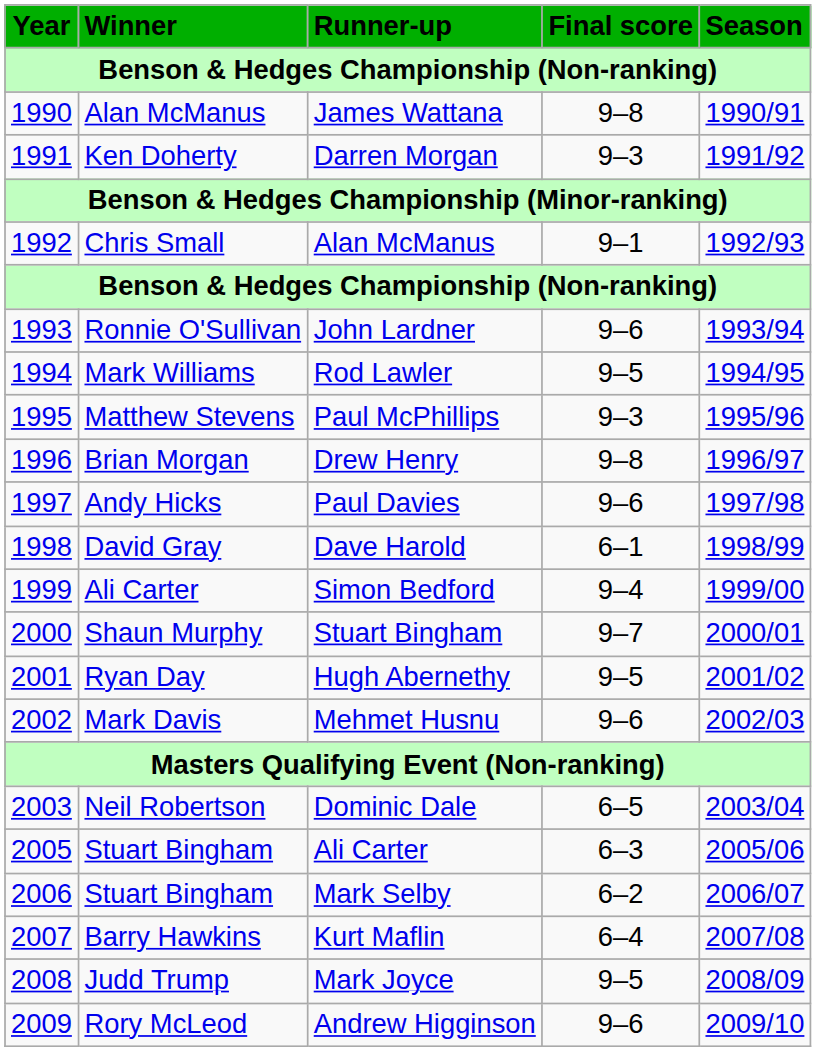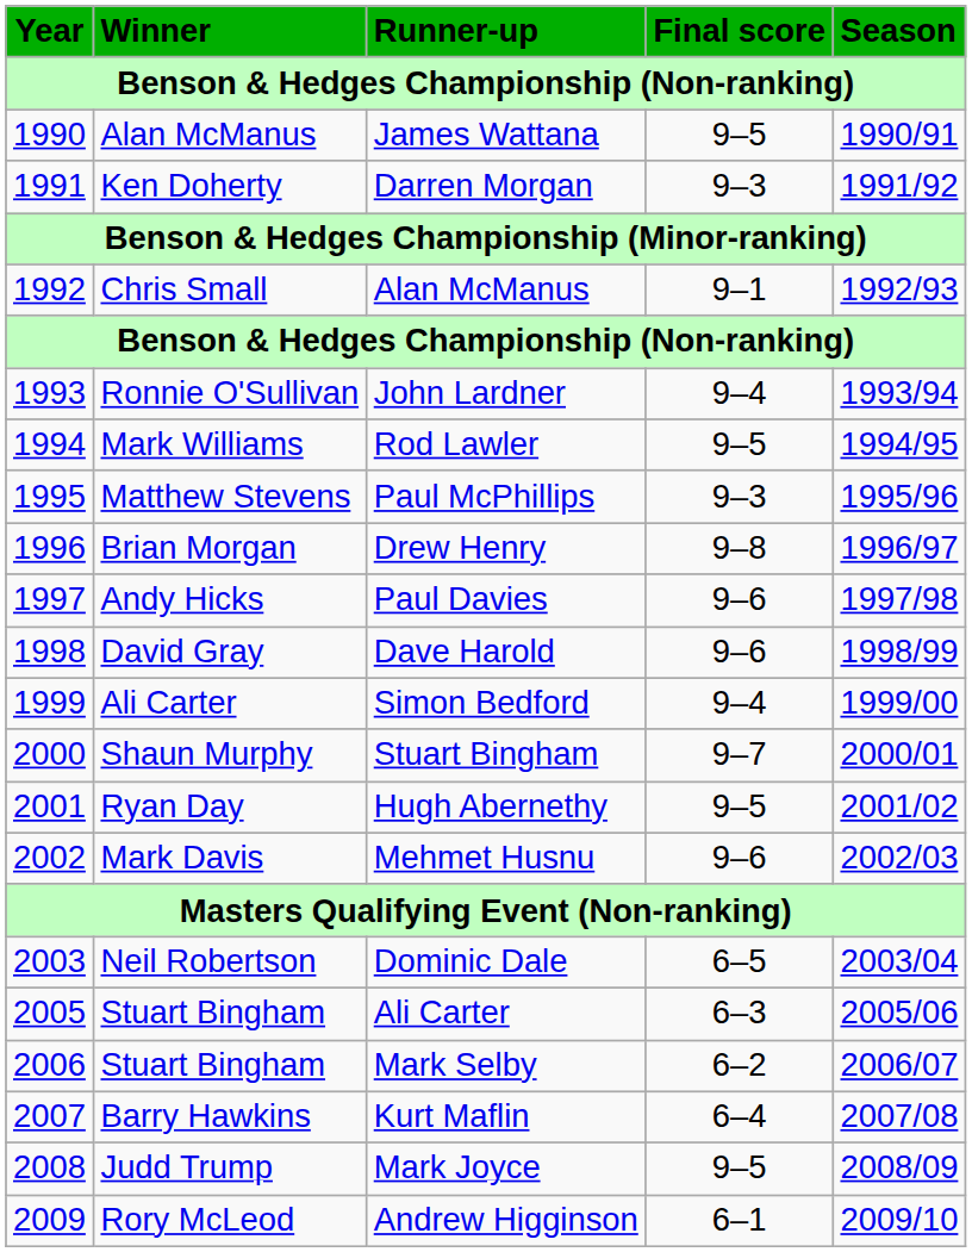 <table class="wikitable" style="margin: auto">
 <tr>
 <th style="text-align: center; background-color: #00af00">Year</th>
 <th style="text-align: left; background-color: #00af00">Winner</th>
 <th style="text-align: left; background-color: #00af00">Runner-up</th>
 <th style="text-align: left; background-color: #00af00">Final score</th>
 <th style="text-align: left; background-color: #00af00">Season</th>
 </tr>
 <tr>
 <th colspan=5 style="text-align: center; background-color: #c0ffc0">Benson & Hedges Championship (Non-ranking)</th>
 </tr>
 <tr>
 <td><a href='#'>1990</a></td>
 <td> <a href='#'>Alan McManus</a></td>
 <td> <a href='#'>James Wattana</a></td>
-<td style="text-align: center">9–8</td>
+<td style="text-align: center">9–5</td>
 <td><a href='#'>1990/91</a></td>
 </tr>
 <tr>
 <td><a href='#'>1991</a></td>
 <td> <a href='#'>Ken Doherty</a></td>
 <td> <a href='#'>Darren Morgan</a></td>
 <td style="text-align: center">9–3</td>
 <td><a href='#'>1991/92</a></td>
 </tr>
 <tr>
 <th colspan=5 style="text-align: center; background-color: #c0ffc0">Benson & Hedges Championship (Minor-ranking)</th>
 </tr>
 <tr>
 <td><a href='#'>1992</a></td>
 <td> <a href='#'>Chris Small</a></td>
 <td> <a href='#'>Alan McManus</a></td>
 <td style="text-align: center">9–1</td>
 <td><a href='#'>1992/93</a></td>
 </tr>
 <tr>
 <th colspan=5 style="text-align: center; background-color: #c0ffc0">Benson & Hedges Championship (Non-ranking)</th>
 </tr>
 <tr>
 <td><a href='#'>1993</a></td>
 <td> <a href='#'>Ronnie O'Sullivan</a></td>
 <td> <a href='#'>John Lardner</a></td>
-<td style="text-align: center">9–6</td>
+<td style="text-align: center">9–4</td>
 <td><a href='#'>1993/94</a></td>
 </tr>
 <tr>
 <td><a href='#'>1994</a></td>
 <td> <a href='#'>Mark Williams</a></td>
 <td> <a href='#'>Rod Lawler</a></td>
 <td style="text-align: center">9–5</td>
 <td><a href='#'>1994/95</a></td>
 </tr>
 <tr>
 <td><a href='#'>1995</a></td>
 <td> <a href='#'>Matthew Stevens</a></td>
 <td> <a href='#'>Paul McPhillips</a></td>
 <td style="text-align: center">9–3</td>
 <td><a href='#'>1995/96</a></td>
 </tr>
 <tr>
 <td><a href='#'>1996</a></td>
 <td> <a href='#'>Brian Morgan</a></td>
 <td> <a href='#'>Drew Henry</a></td>
 <td style="text-align: center">9–8</td>
 <td><a href='#'>1996/97</a></td>
 </tr>
 <tr>
 <td><a href='#'>1997</a></td>
 <td> <a href='#'>Andy Hicks</a></td>
 <td> <a href='#'>Paul Davies</a></td>
 <td style="text-align: center">9–6</td>
 <td><a href='#'>1997/98</a></td>
 </tr>
 <tr>
 <td><a href='#'>1998</a></td>
 <td> <a href='#'>David Gray</a></td>
 <td> <a href='#'>Dave Harold</a></td>
-<td style="text-align: center">6–1</td>
+<td style="text-align: center">9–6</td>
 <td><a href='#'>1998/99</a></td>
 </tr>
 <tr>
 <td><a href='#'>1999</a></td>
 <td> <a href='#'>Ali Carter</a></td>
 <td> <a href='#'>Simon Bedford</a></td>
 <td style="text-align: center">9–4</td>
 <td><a href='#'>1999/00</a></td>
 </tr>
 <tr>
 <td><a href='#'>2000</a></td>
 <td> <a href='#'>Shaun Murphy</a></td>
 <td> <a href='#'>Stuart Bingham</a></td>
 <td style="text-align: center">9–7</td>
 <td><a href='#'>2000/01</a></td>
 </tr>
 <tr>
 <td><a href='#'>2001</a></td>
 <td> <a href='#'>Ryan Day</a></td>
 <td> <a href='#'>Hugh Abernethy</a></td>
 <td style="text-align: center">9–5</td>
 <td><a href='#'>2001/02</a></td>
 </tr>
 <tr>
 <td><a href='#'>2002</a></td>
 <td> <a href='#'>Mark Davis</a></td>
 <td> <a href='#'>Mehmet Husnu</a></td>
 <td style="text-align: center">9–6</td>
 <td><a href='#'>2002/03</a></td>
 </tr>
 <tr>
 <th colspan=5 style="text-align: center; background-color: #c0ffc0">Masters Qualifying Event (Non-ranking)</th>
 </tr>
 <tr>
 <td><a href='#'>2003</a></td>
 <td> <a href='#'>Neil Robertson</a></td>
 <td> <a href='#'>Dominic Dale</a></td>
 <td style="text-align: center">6–5</td>
 <td><a href='#'>2003/04</a></td>
 </tr>
 <tr>
 <td><a href='#'>2005</a></td>
 <td> <a href='#'>Stuart Bingham</a></td>
 <td> <a href='#'>Ali Carter</a></td>
 <td style="text-align: center">6–3</td>
 <td><a href='#'>2005/06</a></td>
 </tr>
 <tr>
 <td><a href='#'>2006</a></td>
 <td> <a href='#'>Stuart Bingham</a></td>
 <td> <a href='#'>Mark Selby</a></td>
 <td style="text-align: center">6–2</td>
 <td><a href='#'>2006/07</a></td>
 </tr>
 <tr>
 <td><a href='#'>2007</a></td>
 <td> <a href='#'>Barry Hawkins</a></td>
 <td> <a href='#'>Kurt Maflin</a></td>
 <td style="text-align: center">6–4</td>
 <td><a href='#'>2007/08</a></td>
 </tr>
 <tr>
 <td><a href='#'>2008</a></td>
 <td> <a href='#'>Judd Trump</a></td>
 <td> <a href='#'>Mark Joyce</a></td>
 <td style="text-align: center">9–5</td>
 <td><a href='#'>2008/09</a></td>
 </tr>
 <tr>
 <td><a href='#'>2009</a></td>
 <td> <a href='#'>Rory McLeod</a></td>
 <td> <a href='#'>Andrew Higginson</a></td>
-<td style="text-align: center">9–6</td>
+<td style="text-align: center">6–1</td>
 <td><a href='#'>2009/10</a></td>
 </tr>
 </table>
